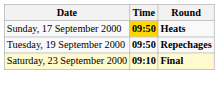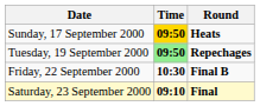 <table class="wikitable">
 <tr>
 <th>Date</th>
 <th>Time</th>
 <th>Round</th>
 </tr>
 <tr>
 <td>Sunday, 17 September 2000</td>
 <td style="background: gold;"><strong>09:50</strong></td>
 <td><strong>Heats</strong></td>
 </tr>
 <tr>
 <td>Tuesday, 19 September 2000</td>
-<td><strong>09:50</strong></td>
+<td style="background: lightgreen;"><strong>09:50</strong></td>
 <td><strong>Repechages</strong></td>
+</tr>
+<tr>
+<td>Friday, 22 September 2000</td>
+<td><strong>10:30</strong></td>
+<td><strong>Final B</strong></td>
 </tr>
 <tr>
 <td style=background:lemonchiffon>Saturday, 23 September 2000</td>
 <td style=background:lemonchiffon><strong>09:10</strong></td>
 <td style=background:lemonchiffon><strong>Final</strong></td>
 </tr>
 </table>
